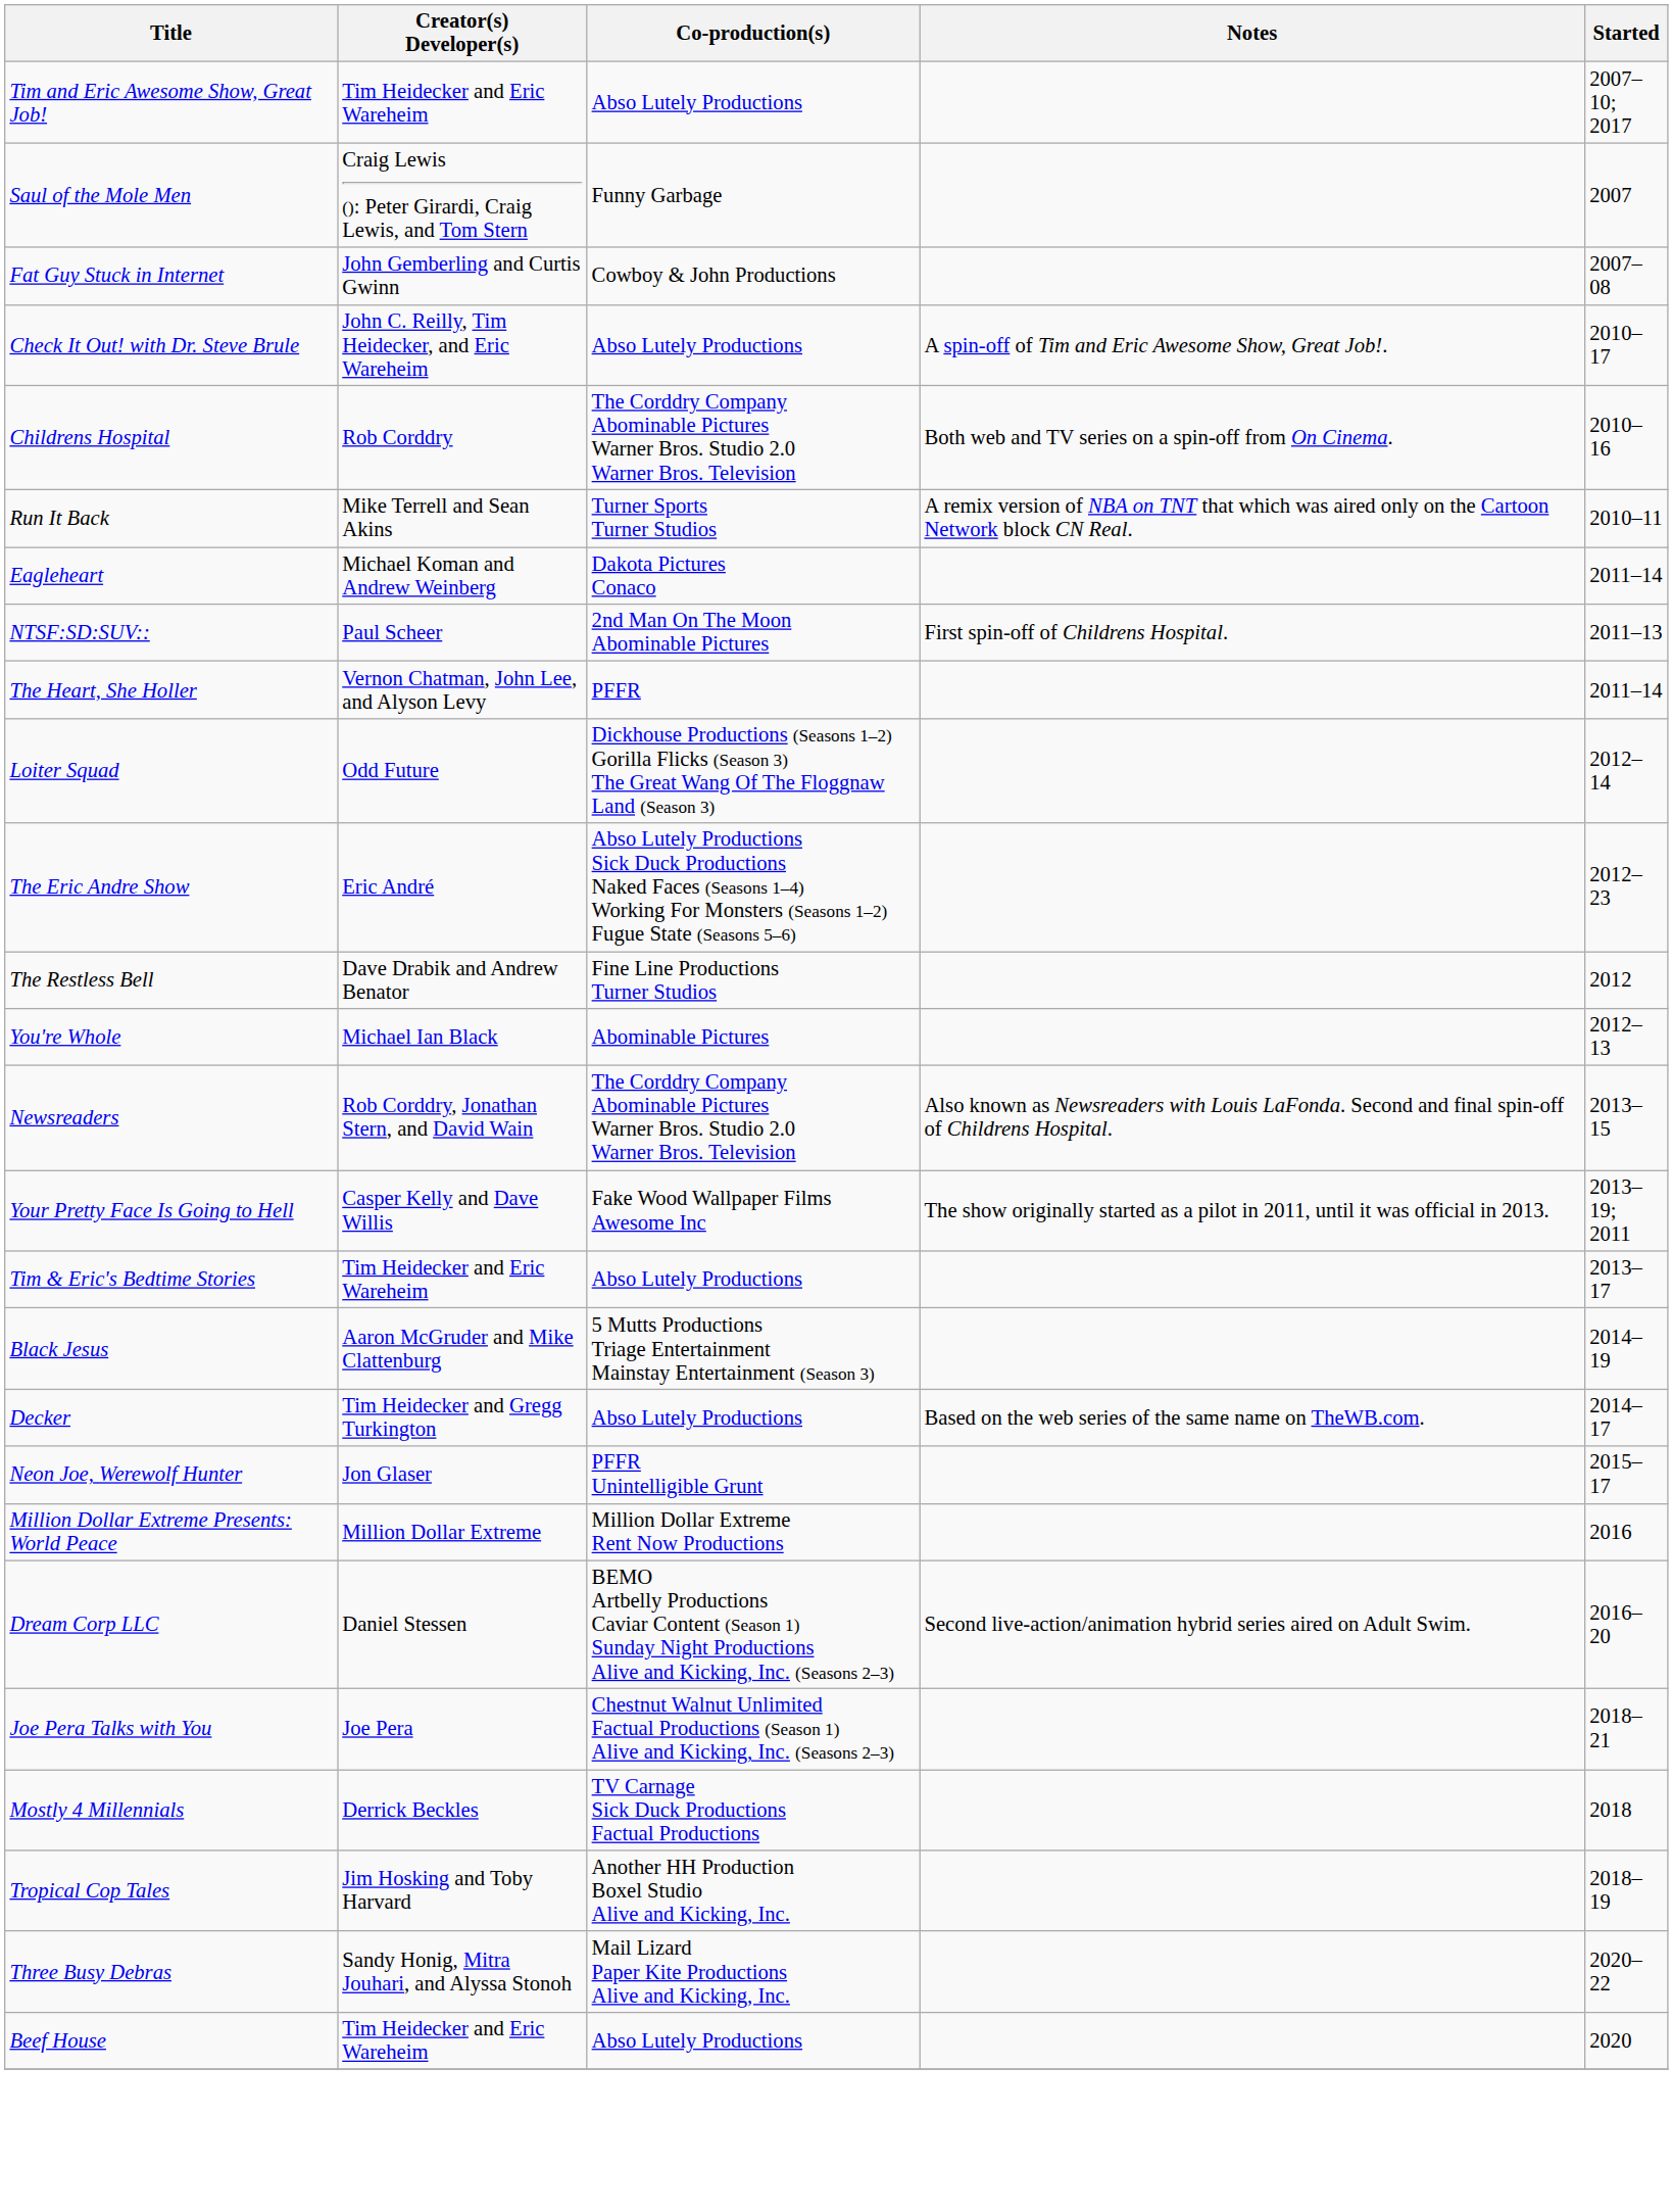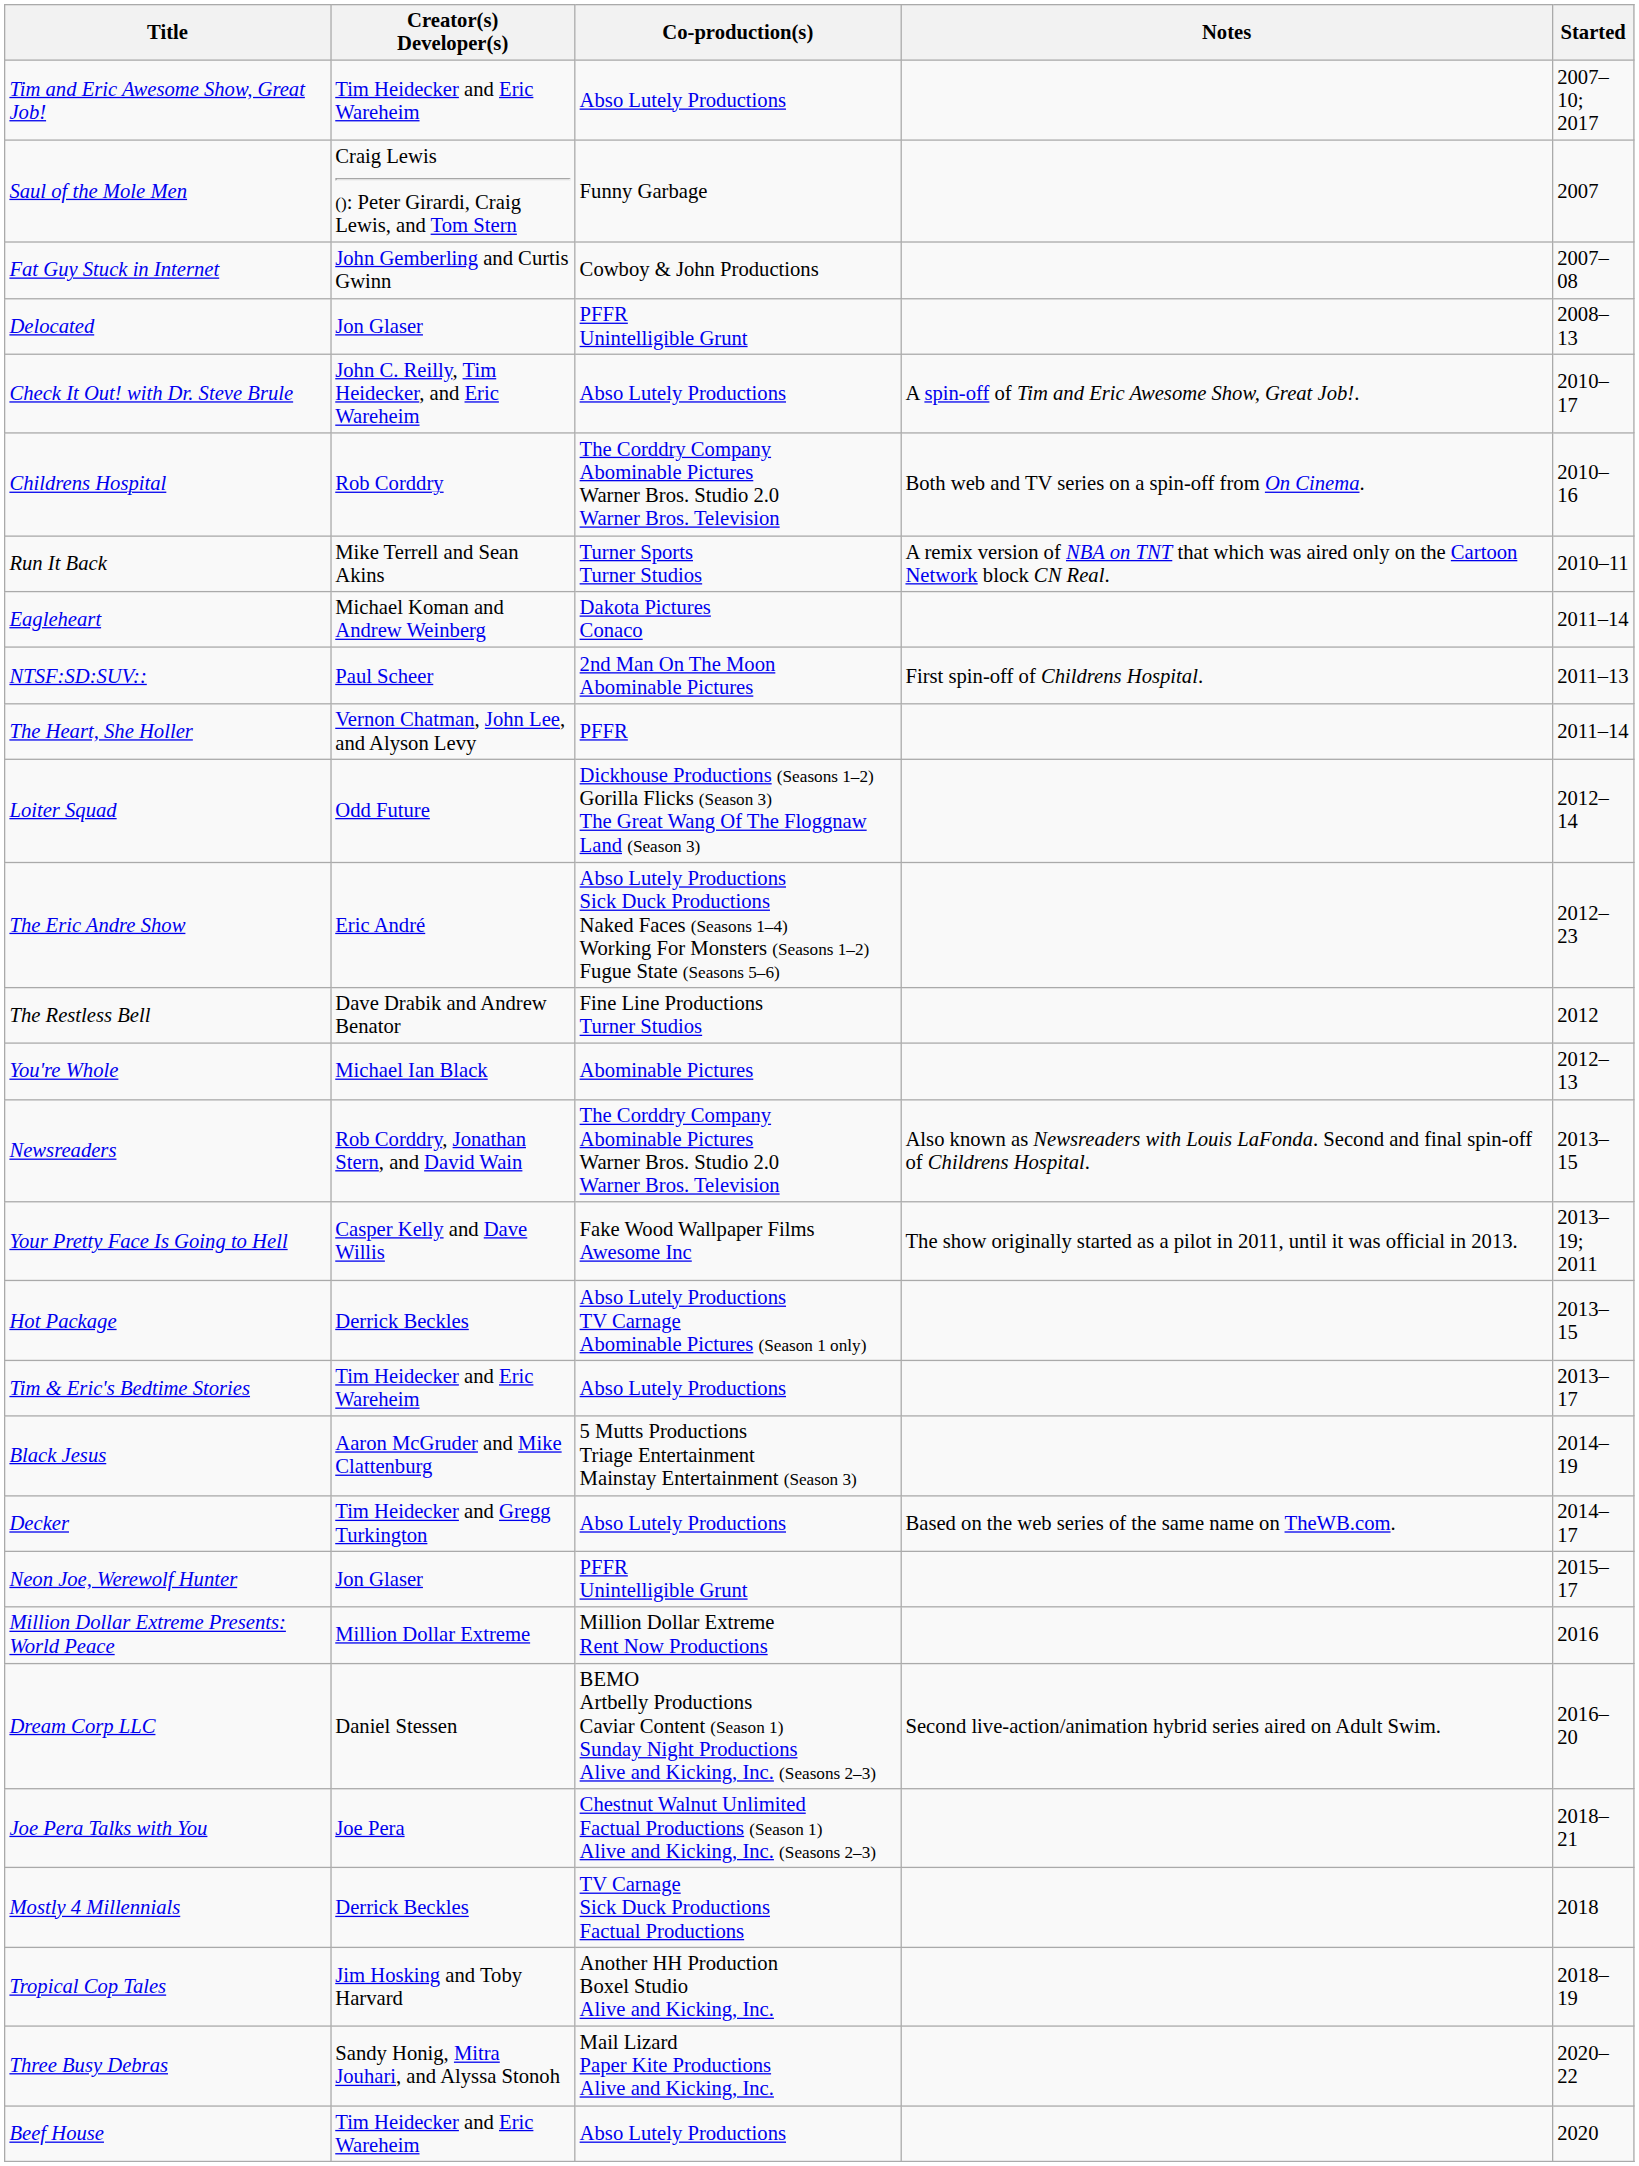 <table class="wikitable sortable" style="width:100%">
 <tr>
 <th width="20%">Title</th>
 <th width="15%">Creator(s)<br>Developer(s)</th>
 <th width="20%">Co-production(s)</th>
 <th width="40%">Notes</th>
 <th width="5%">Started</th>
 </tr>
 <tr>
 <td><em><a href='#'>Tim and Eric Awesome Show, Great Job!</a></em></td>
 <td><a href='#'>Tim Heidecker</a> and <a href='#'>Eric Wareheim</a></td>
 <td><a href='#'>Abso Lutely Productions</a></td>
 <td></td>
 <td>2007–10; 2017</td>
 </tr>
 <tr>
 <td><em><a href='#'>Saul of the Mole Men</a></em></td>
 <td>Craig Lewis<hr><small>()</small>: Peter Girardi, Craig Lewis, and <a href='#'>Tom Stern</a></td>
 <td>Funny Garbage</td>
 <td></td>
 <td>2007</td>
 </tr>
 <tr>
 <td><em><a href='#'>Fat Guy Stuck in Internet</a></em></td>
 <td><a href='#'>John Gemberling</a> and Curtis Gwinn</td>
 <td>Cowboy & John Productions</td>
 <td></td>
 <td>2007–08</td>
+</tr>
+<tr>
+<td><em><a href='#'>Delocated</a></em></td>
+<td><a href='#'>Jon Glaser</a></td>
+<td><a href='#'>PFFR</a><br><a href='#'>Unintelligible Grunt</a></td>
+<td></td>
+<td>2008–13</td>
 </tr>
 <tr>
 <td><em><a href='#'>Check It Out! with Dr. Steve Brule</a></em></td>
 <td><a href='#'>John C. Reilly</a>, <a href='#'>Tim Heidecker</a>, and <a href='#'>Eric Wareheim</a></td>
 <td><a href='#'>Abso Lutely Productions</a></td>
 <td>A <a href='#'>spin-off</a> of <em>Tim and Eric Awesome Show, Great Job!</em>.</td>
 <td>2010–17</td>
 </tr>
 <tr>
 <td><em><a href='#'>Childrens Hospital</a></em></td>
 <td><a href='#'>Rob Corddry</a></td>
 <td><a href='#'>The Corddry Company</a><br><a href='#'>Abominable Pictures</a><br>Warner Bros. Studio 2.0<br><a href='#'>Warner Bros. Television</a></td>
 <td>Both web and TV series on a spin-off from <em><a href='#'>On Cinema</a></em>.</td>
 <td>2010–16</td>
 </tr>
 <tr>
 <td><em>Run It Back</em></td>
 <td>Mike Terrell and Sean Akins</td>
 <td><a href='#'>Turner Sports</a><br><a href='#'>Turner Studios</a></td>
 <td>A remix version of <em><a href='#'>NBA on TNT</a></em> that which was aired only on the <a href='#'>Cartoon Network</a> block <em>CN Real</em>.</td>
 <td>2010–11</td>
 </tr>
 <tr>
 <td><em><a href='#'>Eagleheart</a></em></td>
 <td>Michael Koman and <a href='#'>Andrew Weinberg</a></td>
 <td><a href='#'>Dakota Pictures</a><br><a href='#'>Conaco</a></td>
 <td></td>
 <td>2011–14</td>
 </tr>
 <tr>
 <td><em><a href='#'>NTSF:SD:SUV::</a></em></td>
 <td><a href='#'>Paul Scheer</a></td>
 <td><a href='#'>2nd Man On The Moon</a><br><a href='#'>Abominable Pictures</a></td>
 <td>First spin-off of <em>Childrens Hospital</em>.</td>
 <td>2011–13</td>
 </tr>
 <tr>
 <td><em><a href='#'>The Heart, She Holler</a></em></td>
 <td><a href='#'>Vernon Chatman</a>, <a href='#'>John Lee</a>, and Alyson Levy</td>
 <td><a href='#'>PFFR</a></td>
 <td></td>
 <td>2011–14</td>
 </tr>
 <tr>
 <td><em><a href='#'>Loiter Squad</a></em></td>
 <td><a href='#'>Odd Future</a></td>
 <td><a href='#'>Dickhouse Productions</a> <small>(Seasons 1–2)</small><br>Gorilla Flicks <small>(Season 3)</small><br><a href='#'>The Great Wang Of The Floggnaw Land</a> <small>(Season 3)</small></td>
 <td></td>
 <td>2012–14</td>
 </tr>
 <tr>
 <td><em><a href='#'>The Eric Andre Show</a></em></td>
 <td><a href='#'>Eric André</a></td>
 <td><a href='#'>Abso Lutely Productions</a><br><a href='#'>Sick Duck Productions</a><br>Naked Faces <small>(Seasons 1–4)</small><br>Working For Monsters <small>(Seasons 1–2)</small><br>Fugue State <small>(Seasons 5–6)</small></td>
 <td></td>
 <td>2012–23</td>
 </tr>
 <tr>
 <td><em>The Restless Bell</em></td>
 <td>Dave Drabik and Andrew Benator</td>
 <td>Fine Line Productions<br><a href='#'>Turner Studios</a></td>
 <td></td>
 <td>2012</td>
 </tr>
 <tr>
 <td><em><a href='#'>You're Whole</a></em></td>
 <td><a href='#'>Michael Ian Black</a></td>
 <td><a href='#'>Abominable Pictures</a></td>
 <td></td>
 <td>2012–13</td>
 </tr>
 <tr>
 <td><em><a href='#'>Newsreaders</a></em></td>
 <td><a href='#'>Rob Corddry</a>, <a href='#'>Jonathan Stern</a>, and <a href='#'>David Wain</a></td>
 <td><a href='#'>The Corddry Company</a><br><a href='#'>Abominable Pictures</a><br>Warner Bros. Studio 2.0<br><a href='#'>Warner Bros. Television</a></td>
 <td>Also known as <em>Newsreaders with Louis LaFonda</em>. Second and final spin-off of <em>Childrens Hospital</em>.</td>
 <td>2013–15</td>
 </tr>
 <tr>
 <td><em><a href='#'>Your Pretty Face Is Going to Hell</a></em></td>
 <td><a href='#'>Casper Kelly</a> and <a href='#'>Dave Willis</a></td>
 <td>Fake Wood Wallpaper Films<br><a href='#'>Awesome Inc</a></td>
 <td>The show originally started as a pilot in 2011, until it was official in 2013.</td>
 <td>2013–19; 2011</td>
 </tr>
 <tr>
+<td><em><a href='#'>Hot Package</a></em></td>
+<td><a href='#'>Derrick Beckles</a></td>
+<td><a href='#'>Abso Lutely Productions</a><br><a href='#'>TV Carnage</a><br><a href='#'>Abominable Pictures</a> <small>(Season 1 only)</small></td>
+<td></td>
+<td>2013–15</td>
+</tr>
+<tr>
 <td><em><a href='#'>Tim & Eric's Bedtime Stories</a></em></td>
 <td><a href='#'>Tim Heidecker</a> and <a href='#'>Eric Wareheim</a></td>
 <td><a href='#'>Abso Lutely Productions</a></td>
 <td></td>
 <td>2013–17</td>
 </tr>
 <tr>
 <td><em><a href='#'>Black Jesus</a></em></td>
 <td><a href='#'>Aaron McGruder</a> and <a href='#'>Mike Clattenburg</a></td>
 <td>5 Mutts Productions<br>Triage Entertainment<br>Mainstay Entertainment <small>(Season 3)</small></td>
 <td></td>
 <td>2014–19</td>
 </tr>
 <tr>
 <td><em><a href='#'>Decker</a></em></td>
 <td><a href='#'>Tim Heidecker</a> and <a href='#'>Gregg Turkington</a></td>
 <td><a href='#'>Abso Lutely Productions</a></td>
 <td>Based on the web series of the same name on <a href='#'>TheWB.com</a>.</td>
 <td>2014–17</td>
 </tr>
 <tr>
 <td><em><a href='#'>Neon Joe, Werewolf Hunter</a></em></td>
 <td><a href='#'>Jon Glaser</a></td>
 <td><a href='#'>PFFR</a><br><a href='#'>Unintelligible Grunt</a></td>
 <td></td>
 <td>2015–17</td>
 </tr>
 <tr>
 <td><em><a href='#'>Million Dollar Extreme Presents: World Peace</a></em></td>
 <td><a href='#'>Million Dollar Extreme</a></td>
 <td>Million Dollar Extreme<br><a href='#'>Rent Now Productions</a></td>
 <td></td>
 <td>2016</td>
 </tr>
 <tr>
 <td><em><a href='#'>Dream Corp LLC</a></em></td>
 <td>Daniel Stessen</td>
 <td>BEMO<br>Artbelly Productions<br>Caviar Content <small>(Season 1)</small><br><a href='#'>Sunday Night Productions</a><br><a href='#'>Alive and Kicking, Inc.</a> <small>(Seasons 2–3)</small></td>
 <td>Second live-action/animation hybrid series aired on Adult Swim.</td>
 <td>2016–20</td>
 </tr>
 <tr>
 <td><em><a href='#'>Joe Pera Talks with You</a></em></td>
 <td><a href='#'>Joe Pera</a></td>
 <td><a href='#'>Chestnut Walnut Unlimited</a><br><a href='#'>Factual Productions</a> <small>(Season 1)</small><br><a href='#'>Alive and Kicking, Inc.</a> <small>(Seasons 2–3)</small></td>
 <td></td>
 <td>2018–21</td>
 </tr>
 <tr>
 <td><em><a href='#'>Mostly 4 Millennials</a></em></td>
 <td><a href='#'>Derrick Beckles</a></td>
 <td><a href='#'>TV Carnage</a><br><a href='#'>Sick Duck Productions</a><br><a href='#'>Factual Productions</a></td>
 <td></td>
 <td>2018</td>
 </tr>
 <tr>
 <td><em><a href='#'>Tropical Cop Tales</a></em></td>
 <td><a href='#'>Jim Hosking</a> and Toby Harvard</td>
 <td>Another HH Production<br>Boxel Studio<br><a href='#'>Alive and Kicking, Inc.</a></td>
 <td></td>
 <td>2018–19</td>
 </tr>
 <tr>
 <td><em><a href='#'>Three Busy Debras</a></em></td>
 <td>Sandy Honig, <a href='#'>Mitra Jouhari</a>, and Alyssa Stonoh</td>
 <td>Mail Lizard<br><a href='#'>Paper Kite Productions</a><br><a href='#'>Alive and Kicking, Inc.</a></td>
 <td></td>
 <td>2020–22</td>
 </tr>
 <tr>
 <td><em><a href='#'>Beef House</a></em></td>
 <td><a href='#'>Tim Heidecker</a> and <a href='#'>Eric Wareheim</a></td>
 <td><a href='#'>Abso Lutely Productions</a></td>
 <td></td>
 <td>2020</td>
 </tr>
 <tr>
 </tr>
 </table>
